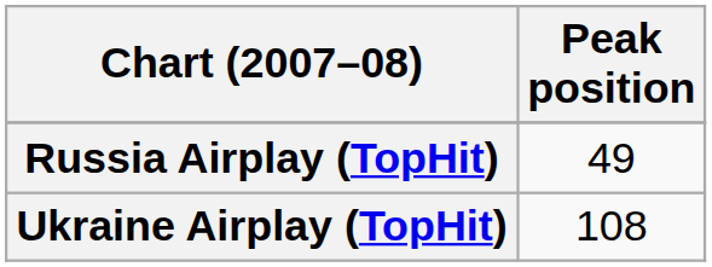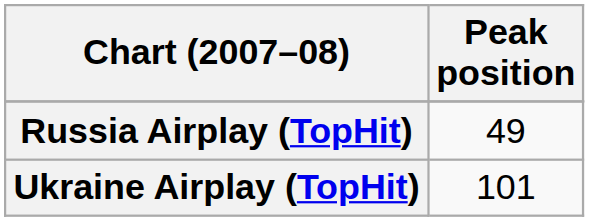 <table class="wikitable sortable plainrowheaders" style="text-align:center;">
 <tr>
 <th scope="col">Chart (2007–08)</th>
 <th scope="col">Peak<br>position</th>
 </tr>
 <tr>
 </tr>
 <tr>
 </tr>
 <tr>
 </tr>
 <tr>
 </tr>
 <tr>
 </tr>
 <tr>
 <th scope="row">Russia Airplay (<a href='#'>TopHit</a>)</th>
 <td>49</td>
 </tr>
 <tr>
 <th scope="row">Ukraine Airplay (<a href='#'>TopHit</a>)</th>
-<td>108</td>
+<td>101</td>
 </tr>
 </table>
